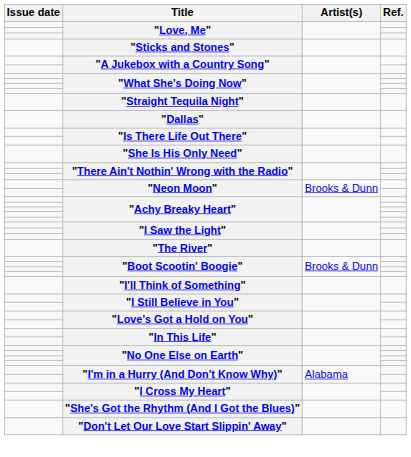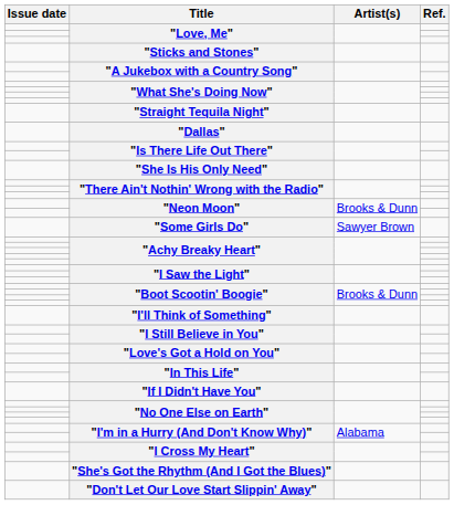 <table class="wikitable sortable plainrowheaders">
 <tr>
 <th scope=col>Issue date</th>
 <th scope=col>Title</th>
 <th scope=col>Artist(s)</th>
 <th scope=col class=unsortable>Ref.</th>
 </tr>
 <tr>
 <td></td>
 <th scope=row rowspan="3">"<a href='#'>Love, Me</a>"</th>
 <td rowspan="3"></td>
 <td style="text-align: center;"></td>
 </tr>
 <tr>
 <td></td>
 <td style="text-align: center;"></td>
 </tr>
 <tr>
 <td></td>
 <td style="text-align: center;"></td>
 </tr>
 <tr>
 <td></td>
 <th scope=row>"<a href='#'>Sticks and Stones</a>"</th>
 <td></td>
 <td style="text-align: center;"></td>
 </tr>
 <tr>
 <td></td>
 <th scope=row rowspan="2">"<a href='#'>A Jukebox with a Country Song</a>"</th>
 <td rowspan="2"></td>
 <td style="text-align: center;"></td>
 </tr>
 <tr>
 <td></td>
 <td style="text-align: center;"></td>
 </tr>
 <tr>
 <td></td>
 <th scope=row rowspan="4">"<a href='#'>What She's Doing Now</a>"</th>
 <td rowspan="4"></td>
 <td style="text-align: center;"></td>
 </tr>
 <tr>
 <td></td>
 <td style="text-align: center;"></td>
 </tr>
 <tr>
 <td></td>
 <td style="text-align: center;"></td>
 </tr>
 <tr>
 <td></td>
 <td style="text-align: center;"></td>
 </tr>
 <tr>
 <td></td>
 <th scope=row>"<a href='#'>Straight Tequila Night</a>"</th>
 <td></td>
 <td style="text-align: center;"></td>
 </tr>
 <tr>
 <td></td>
 <th scope=row>"<a href='#'>Dallas</a>"</th>
 <td></td>
 <td style="text-align: center;"></td>
 </tr>
 <tr>
 <td></td>
 <th scope=row rowspan="2">"<a href='#'>Is There Life Out There</a>"</th>
 <td rowspan="2"></td>
 <td style="text-align: center;"></td>
 </tr>
 <tr>
 <td></td>
 <td style="text-align: center;"></td>
 </tr>
 <tr>
 <td></td>
 <th scope=row>"<a href='#'>She Is His Only Need</a>"</th>
 <td></td>
 <td style="text-align: center;"></td>
 </tr>
 <tr>
 <td></td>
 <th scope=row rowspan="3">"<a href='#'>There Ain't Nothin' Wrong with the Radio</a>"</th>
 <td rowspan="3"></td>
 <td style="text-align: center;"></td>
 </tr>
 <tr>
 <td></td>
 <td style="text-align: center;"></td>
 </tr>
 <tr>
 <td></td>
 <td style="text-align: center;"></td>
 </tr>
 <tr>
 <td></td>
 <th scope=row rowspan="2">"<a href='#'>Neon Moon</a>"</th>
 <td rowspan="2"><a href='#'>Brooks & Dunn</a></td>
 <td style="text-align: center;"></td>
 </tr>
 <tr>
 <td></td>
 <td style="text-align: center;"></td>
 </tr>
 <tr>
 <td></td>
+<th scope=row>"<a href='#'>Some Girls Do</a>"</th>
+<td><a href='#'>Sawyer Brown</a></td>
+<td style="text-align: center;"></td>
+</tr>
+<tr>
+<td></td>
 <th scope=row rowspan="5">"<a href='#'>Achy Breaky Heart</a>"</th>
 <td rowspan="5"></td>
 <td style="text-align: center;"></td>
 </tr>
 <tr>
 <td></td>
 <td style="text-align: center;"></td>
 </tr>
 <tr>
 <td></td>
 <td style="text-align: center;"></td>
 </tr>
 <tr>
 <td></td>
 <td style="text-align: center;"></td>
 </tr>
 <tr>
 <td></td>
 <td style="text-align: center;"></td>
 </tr>
 <tr>
 <td></td>
 <th scope=row rowspan="3">"<a href='#'>I Saw the Light</a>"</th>
 <td rowspan="3"></td>
 <td style="text-align: center;"></td>
 </tr>
 <tr>
 <td></td>
 <td style="text-align: center;"></td>
 </tr>
 <tr>
-<td></td>
-<td style="text-align: center;"></td>
-</tr>
-<tr>
-<td></td>
-<th scope=row>"<a href='#'>The River</a>"</th>
 <td></td>
 <td style="text-align: center;"></td>
 </tr>
 <tr>
 <td></td>
 <th scope=row rowspan="4">"<a href='#'>Boot Scootin' Boogie</a>"</th>
 <td rowspan="4"><a href='#'>Brooks & Dunn</a></td>
 <td style="text-align: center;"></td>
 </tr>
 <tr>
 <td></td>
 <td style="text-align: center;"></td>
 </tr>
 <tr>
 <td></td>
 <td style="text-align: center;"></td>
 </tr>
 <tr>
 <td></td>
 <td style="text-align: center;"></td>
 </tr>
 <tr>
 <td></td>
 <th scope=row>"<a href='#'>I'll Think of Something</a>"</th>
 <td></td>
 <td style="text-align: center;"></td>
 </tr>
 <tr>
 <td></td>
 <th scope=row rowspan="2">"<a href='#'>I Still Believe in You</a>"</th>
 <td rowspan="2"></td>
 <td style="text-align: center;"></td>
 </tr>
 <tr>
 <td></td>
 <td style="text-align: center;"></td>
 </tr>
 <tr>
 <td></td>
 <th scope=row rowspan="2">"<a href='#'>Love's Got a Hold on You</a>"</th>
 <td rowspan="2"></td>
 <td style="text-align: center;"></td>
 </tr>
 <tr>
 <td></td>
 <td style="text-align: center;"></td>
 </tr>
 <tr>
 <td></td>
 <th scope=row rowspan="2">"<a href='#'>In This Life</a>"</th>
 <td rowspan="2"></td>
 <td style="text-align: center;"></td>
 </tr>
 <tr>
 <td></td>
 <td style="text-align: center;"></td>
 </tr>
 <tr>
 <td></td>
+<th scope=row>"<a href='#'>If I Didn't Have You</a>"</th>
+<td></td>
+<td style="text-align: center;"></td>
+</tr>
+<tr>
+<td></td>
 <th scope=row rowspan="4">"<a href='#'>No One Else on Earth</a>"</th>
 <td rowspan="4"></td>
 <td style="text-align: center;"></td>
 </tr>
 <tr>
 <td></td>
 <td style="text-align: center;"></td>
 </tr>
 <tr>
 <td></td>
 <td style="text-align: center;"></td>
 </tr>
 <tr>
 <td></td>
 <td style="text-align: center;"></td>
 </tr>
 <tr>
 <td></td>
 <th scope=row rowspan="2">"<a href='#'>I'm in a Hurry (And Don't Know Why)</a>"</th>
 <td rowspan="2"><a href='#'>Alabama</a></td>
 <td style="text-align: center;"></td>
 </tr>
 <tr>
 <td></td>
 <td style="text-align: center;"></td>
 </tr>
 <tr>
 <td></td>
 <th scope=row rowspan="2">"<a href='#'>I Cross My Heart</a>"</th>
 <td rowspan="2"></td>
 <td style="text-align: center;"></td>
 </tr>
 <tr>
 <td></td>
 <td style="text-align: center;"></td>
 </tr>
 <tr>
 <td></td>
 <th scope=row>"<a href='#'>She's Got the Rhythm (And I Got the Blues)</a>"</th>
 <td></td>
 <td style="text-align: center;"></td>
 </tr>
 <tr>
 <td></td>
 <th scope=row>"<a href='#'>Don't Let Our Love Start Slippin' Away</a>"</th>
 <td></td>
 <td style="text-align: center;"></td>
 </tr>
 </table>
